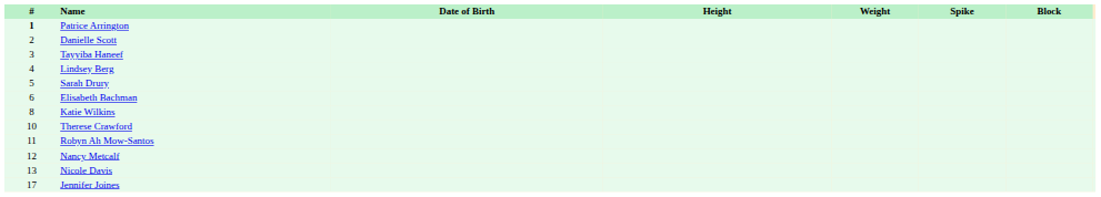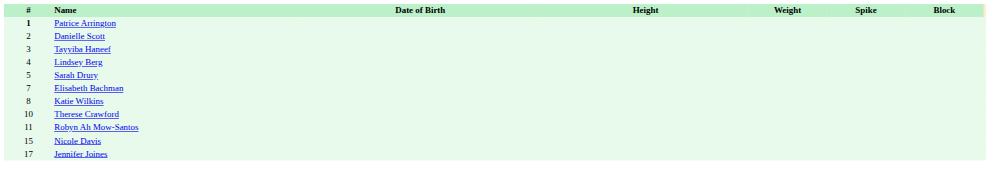 <table border=0 cellpadding=2 cellspacing=0  |- bgcolor=#FFECCE style="text-align:center; font-size:90%;" width=100%>
 <tr bgcolor=#BBF0C9>
 <th width=5%>#</th>
 <th width=25% align=left>Name</th>
 <th width=25%>Date of Birth</th>
 <th width=21%>Height</th>
 <th width=8%>Weight</th>
 <th width=8%>Spike</th>
 <th width=8%>Block</th>
 </tr>
 <tr bgcolor=#E7FAEC>
 <td><strong>1</strong></td>
 <td align=left><a href='#'>Patrice Arrington</a></td>
 <td></td>
 <td></td>
 <td></td>
 <td></td>
 <td></td>
 <td></td>
 </tr>
 <tr bgcolor=#E7FAEC>
 <td>2</td>
 <td align=left><a href='#'>Danielle Scott</a></td>
 <td></td>
 <td></td>
 <td></td>
 <td></td>
 <td></td>
 <td></td>
 </tr>
 <tr bgcolor=#E7FAEC>
 <td>3</td>
 <td align=left><a href='#'>Tayyiba Haneef</a></td>
 <td></td>
 <td></td>
 <td></td>
 <td></td>
 <td></td>
 <td></td>
 </tr>
 <tr bgcolor=#E7FAEC>
 <td>4</td>
 <td align=left><a href='#'>Lindsey Berg</a></td>
 <td></td>
 <td></td>
 <td></td>
 <td></td>
 <td></td>
 <td></td>
 </tr>
 <tr bgcolor=#E7FAEC>
 <td>5</td>
 <td align=left><a href='#'>Sarah Drury</a></td>
 <td></td>
 <td></td>
 <td></td>
 <td></td>
 <td></td>
 <td></td>
 </tr>
 <tr bgcolor=#E7FAEC>
-<td>6</td>
+<td>7</td>
 <td align=left><a href='#'>Elisabeth Bachman</a></td>
 <td></td>
 <td></td>
 <td></td>
 <td></td>
 <td></td>
 <td></td>
 </tr>
 <tr bgcolor=#E7FAEC>
 <td>8</td>
 <td align=left><a href='#'>Katie Wilkins</a></td>
 <td></td>
 <td></td>
 <td></td>
 <td></td>
 <td></td>
 <td></td>
 </tr>
 <tr bgcolor=#E7FAEC>
 <td>10</td>
 <td align=left><a href='#'>Therese Crawford</a></td>
 <td></td>
 <td></td>
 <td></td>
 <td></td>
 <td></td>
 <td></td>
 </tr>
 <tr bgcolor=#E7FAEC>
 <td>11</td>
 <td align=left><a href='#'>Robyn Ah Mow-Santos</a></td>
 <td></td>
 <td></td>
 <td></td>
 <td></td>
 <td></td>
 <td></td>
 </tr>
 <tr bgcolor=#E7FAEC>
-<td>12</td>
-<td align=left><a href='#'>Nancy Metcalf</a></td>
-<td></td>
-<td></td>
-<td></td>
-<td></td>
-<td></td>
-<td></td>
-</tr>
-<tr bgcolor=#E7FAEC>
-<td>13</td>
+<td>15</td>
 <td align=left><a href='#'>Nicole Davis</a></td>
 <td></td>
 <td></td>
 <td></td>
 <td></td>
 <td></td>
 <td></td>
 </tr>
 <tr bgcolor=#E7FAEC>
 <td>17</td>
 <td align=left><a href='#'>Jennifer Joines</a></td>
 <td></td>
 <td></td>
 <td></td>
 <td></td>
 <td></td>
 <td></td>
 </tr>
 </table>
